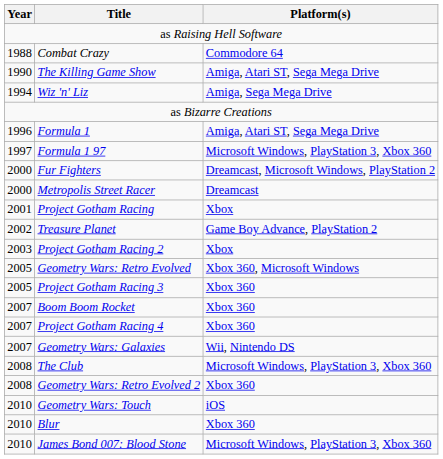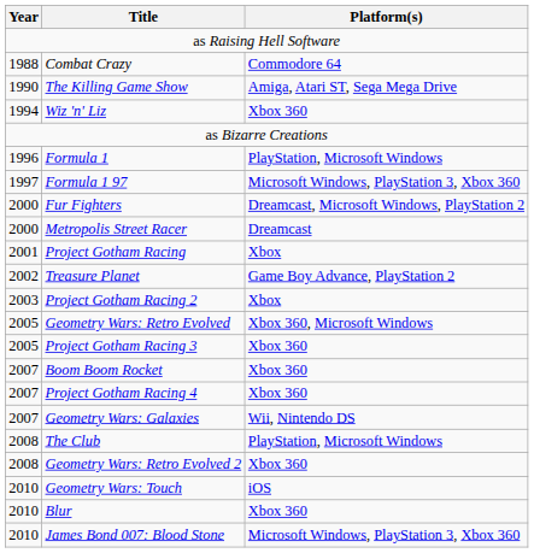 <table class="wikitable sortable">
 <tr>
 <th>Year</th>
 <th>Title</th>
 <th>Platform(s)</th>
 </tr>
 <tr>
 <td colspan="3" align="center">as <em>Raising Hell Software</em></td>
 </tr>
 <tr>
 <td>1988</td>
 <td><em>Combat Crazy</em></td>
 <td><a href='#'>Commodore 64</a></td>
 </tr>
 <tr>
 <td>1990</td>
 <td><em><a href='#'>The Killing Game Show</a></em></td>
 <td><a href='#'>Amiga</a>, <a href='#'>Atari ST</a>, <a href='#'>Sega Mega Drive</a></td>
 </tr>
 <tr>
 <td>1994</td>
 <td><em><a href='#'>Wiz 'n' Liz</a></em></td>
-<td><a href='#'>Amiga</a>, <a href='#'>Sega Mega Drive</a></td>
+<td><a href='#'>Xbox 360</a></td>
 </tr>
 <tr>
 <td colspan="3" align="center">as <em>Bizarre Creations</em></td>
 </tr>
 <tr>
 <td>1996</td>
 <td><em><a href='#'>Formula 1</a></em></td>
-<td><a href='#'>Amiga</a>, <a href='#'>Atari ST</a>, <a href='#'>Sega Mega Drive</a></td>
+<td><a href='#'>PlayStation</a>, <a href='#'>Microsoft Windows</a></td>
 </tr>
 <tr>
 <td>1997</td>
 <td><em><a href='#'>Formula 1 97</a></em></td>
 <td><a href='#'>Microsoft Windows</a>, <a href='#'>PlayStation 3</a>, <a href='#'>Xbox 360</a></td>
 </tr>
 <tr>
 <td>2000</td>
 <td><em><a href='#'>Fur Fighters</a></em></td>
 <td><a href='#'>Dreamcast</a>, <a href='#'>Microsoft Windows</a>, <a href='#'>PlayStation 2</a></td>
 </tr>
 <tr>
 <td>2000</td>
 <td><em><a href='#'>Metropolis Street Racer</a></em></td>
 <td><a href='#'>Dreamcast</a></td>
 </tr>
 <tr>
 <td>2001</td>
 <td><em><a href='#'>Project Gotham Racing</a></em></td>
 <td><a href='#'>Xbox</a></td>
 </tr>
 <tr>
 <td>2002</td>
 <td><em><a href='#'>Treasure Planet</a></em></td>
 <td><a href='#'>Game Boy Advance</a>, <a href='#'>PlayStation 2</a></td>
 </tr>
 <tr>
 <td>2003</td>
 <td><em><a href='#'>Project Gotham Racing 2</a></em></td>
 <td><a href='#'>Xbox</a></td>
 </tr>
 <tr>
 <td>2005</td>
 <td><em><a href='#'>Geometry Wars: Retro Evolved</a></em></td>
 <td><a href='#'>Xbox 360</a>, <a href='#'>Microsoft Windows</a></td>
 </tr>
 <tr>
 <td>2005</td>
 <td><em><a href='#'>Project Gotham Racing 3</a></em></td>
 <td><a href='#'>Xbox 360</a></td>
 </tr>
 <tr>
 <td>2007</td>
 <td><em><a href='#'>Boom Boom Rocket</a></em></td>
 <td><a href='#'>Xbox 360</a></td>
 </tr>
 <tr>
 <td>2007</td>
 <td><em><a href='#'>Project Gotham Racing 4</a></em></td>
 <td><a href='#'>Xbox 360</a></td>
 </tr>
 <tr>
 <td>2007</td>
 <td><em><a href='#'>Geometry Wars: Galaxies</a></em></td>
 <td><a href='#'>Wii</a>, <a href='#'>Nintendo DS</a></td>
 </tr>
 <tr>
 <td>2008</td>
 <td><em><a href='#'>The Club</a></em></td>
-<td><a href='#'>Microsoft Windows</a>, <a href='#'>PlayStation 3</a>, <a href='#'>Xbox 360</a></td>
+<td><a href='#'>PlayStation</a>, <a href='#'>Microsoft Windows</a></td>
 </tr>
 <tr>
 <td>2008</td>
 <td><em><a href='#'>Geometry Wars: Retro Evolved 2</a></em></td>
 <td><a href='#'>Xbox 360</a></td>
 </tr>
 <tr>
 <td>2010</td>
 <td><em><a href='#'>Geometry Wars: Touch</a></em></td>
 <td><a href='#'>iOS</a></td>
 </tr>
 <tr>
 <td>2010</td>
 <td><em><a href='#'>Blur</a></em></td>
 <td><a href='#'>Xbox 360</a></td>
 </tr>
 <tr>
 <td>2010</td>
 <td><em><a href='#'>James Bond 007: Blood Stone</a></em></td>
 <td><a href='#'>Microsoft Windows</a>, <a href='#'>PlayStation 3</a>, <a href='#'>Xbox 360</a></td>
 </tr>
 </table>
